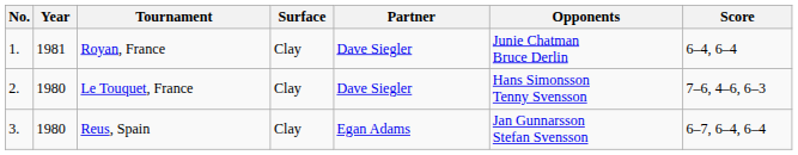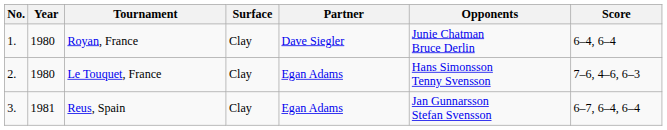 <table class="sortable wikitable" style=font-size:97%>
 <tr>
 <th width=20>No.</th>
 <th width=40>Year</th>
 <th width=200>Tournament</th>
 <th width=60>Surface</th>
 <th width=160>Partner</th>
 <th width=200>Opponents</th>
 <th style="width:110px" class=unsortable>Score</th>
 </tr>
 <tr>
 <td>1.</td>
-<td>1981</td>
+<td>1980</td>
 <td><a href='#'>Royan</a>, France</td>
 <td>Clay</td>
 <td> <a href='#'>Dave Siegler</a></td>
 <td> <a href='#'>Junie Chatman</a><br> <a href='#'>Bruce Derlin</a></td>
 <td>6–4, 6–4</td>
 </tr>
 <tr>
 <td>2.</td>
 <td>1980</td>
 <td><a href='#'>Le Touquet</a>, France</td>
 <td>Clay</td>
-<td> <a href='#'>Dave Siegler</a></td>
+<td> <a href='#'>Egan Adams</a></td>
 <td> <a href='#'>Hans Simonsson</a><br> <a href='#'>Tenny Svensson</a></td>
 <td>7–6, 4–6, 6–3</td>
 </tr>
 <tr>
 <td>3.</td>
-<td>1980</td>
+<td>1981</td>
 <td><a href='#'>Reus</a>, Spain</td>
 <td>Clay</td>
 <td> <a href='#'>Egan Adams</a></td>
 <td> <a href='#'>Jan Gunnarsson</a><br> <a href='#'>Stefan Svensson</a></td>
 <td>6–7, 6–4, 6–4</td>
 </tr>
 </table>
